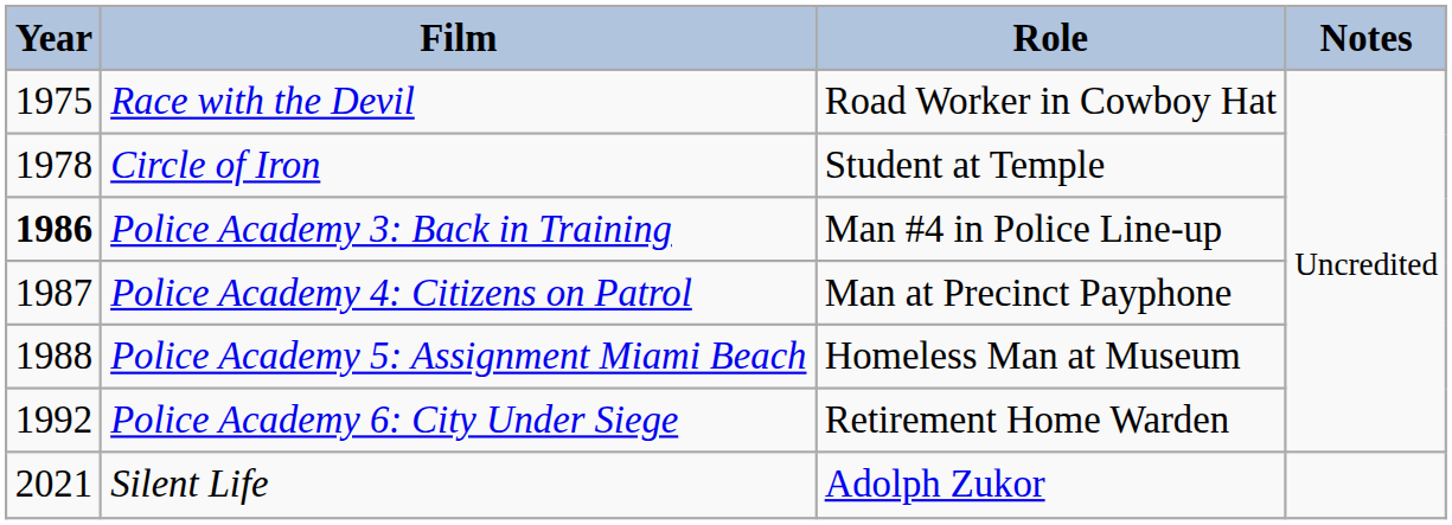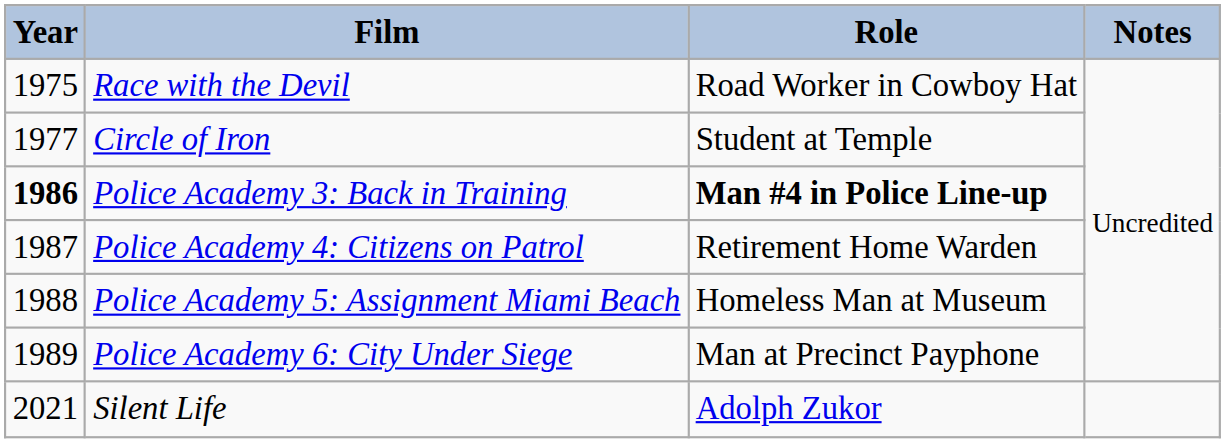 <table class="wikitable" style="font-size:95%;">
 <tr>
 <th style="background:#B0C4DE;">Year</th>
 <th style="background:#B0C4DE;">Film</th>
 <th style="background:#B0C4DE;">Role</th>
 <th style="background:#B0C4DE;">Notes</th>
 </tr>
 <tr>
 <td>1975</td>
 <td><em><a href='#'>Race with the Devil</a></em></td>
 <td>Road Worker in Cowboy Hat</td>
 <td rowspan=6 style="text-align:center;"><small>Uncredited</small></td>
 </tr>
 <tr>
-<td>1978</td>
+<td>1977</td>
 <td><em><a href='#'>Circle of Iron</a></em></td>
 <td>Student at Temple</td>
 </tr>
 <tr>
 <td><strong>1986</strong></td>
 <td><em><a href='#'>Police Academy 3: Back in Training</a></em></td>
-<td>Man #4 in Police Line-up</td>
+<td><strong>Man #4 in Police Line-up</strong></td>
 </tr>
 <tr>
 <td>1987</td>
 <td><em><a href='#'>Police Academy 4: Citizens on Patrol</a></em></td>
-<td>Man at Precinct Payphone</td>
+<td>Retirement Home Warden</td>
 </tr>
 <tr>
 <td>1988</td>
 <td><em><a href='#'>Police Academy 5: Assignment Miami Beach</a></em></td>
 <td>Homeless Man at Museum</td>
 </tr>
 <tr>
-<td>1992</td>
+<td>1989</td>
 <td><em><a href='#'>Police Academy 6: City Under Siege</a></em></td>
-<td>Retirement Home Warden</td>
+<td>Man at Precinct Payphone</td>
 </tr>
 <tr>
 <td>2021</td>
 <td><em>Silent Life</em></td>
 <td><a href='#'>Adolph Zukor</a></td>
 <td></td>
 </tr>
 </table>
